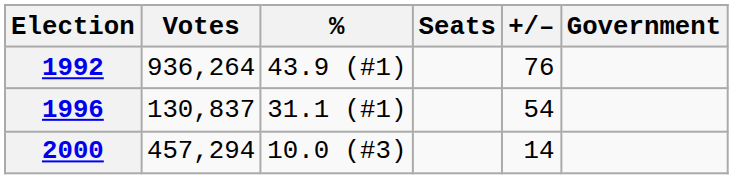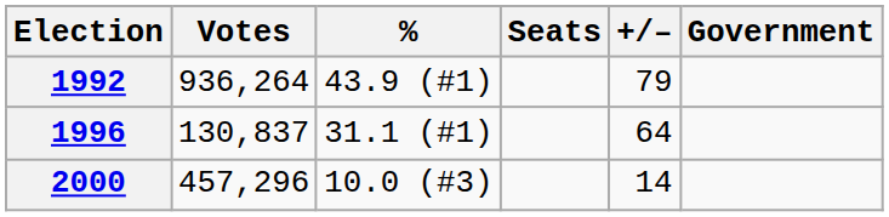 <table class=wikitable style="text-align: right;">
 <tr>
 <th>Election</th>
 <th>Votes</th>
 <th>%</th>
 <th>Seats</th>
 <th>+/–</th>
 <th>Government</th>
 </tr>
 <tr>
 <th><a href='#'>1992</a></th>
 <td>936,264</td>
 <td>43.9 (#1)</td>
 <td></td>
-<td> 76</td>
+<td> 79</td>
 <td></td>
 </tr>
 <tr>
 <th><a href='#'>1996</a></th>
 <td>130,837</td>
 <td>31.1 (#1)</td>
 <td></td>
-<td> 54</td>
+<td> 64</td>
 <td></td>
 </tr>
 <tr>
 <th><a href='#'>2000</a></th>
-<td>457,294</td>
+<td>457,296</td>
 <td>10.0 (#3)</td>
 <td></td>
 <td> 14</td>
 <td></td>
 </tr>
 </table>
